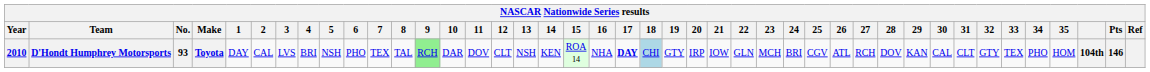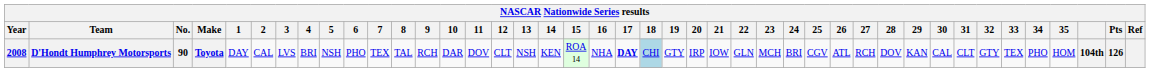 <table class="wikitable" style="text-align:center; font-size:75%">
 <tr>
 <th colspan=42><a href='#'>NASCAR</a> <a href='#'>Nationwide Series</a> results</th>
 </tr>
 <tr>
 <th>Year</th>
 <th>Team</th>
 <th>No.</th>
 <th>Make</th>
 <th>1</th>
 <th>2</th>
 <th>3</th>
 <th>4</th>
 <th>5</th>
 <th>6</th>
 <th>7</th>
 <th>8</th>
 <th>9</th>
 <th>10</th>
 <th>11</th>
 <th>12</th>
 <th>13</th>
 <th>14</th>
 <th>15</th>
 <th>16</th>
 <th>17</th>
 <th>18</th>
 <th>19</th>
 <th>20</th>
 <th>21</th>
 <th>22</th>
 <th>23</th>
 <th>24</th>
 <th>25</th>
 <th>26</th>
 <th>27</th>
 <th>28</th>
 <th>29</th>
 <th>30</th>
 <th>31</th>
 <th>32</th>
 <th>33</th>
 <th>34</th>
 <th>35</th>
 <th></th>
 <th>Pts</th>
 <th>Ref</th>
 </tr>
 <tr>
-<th><a href='#'>2010</a></th>
+<th><a href='#'>2008</a></th>
 <th><a href='#'>D'Hondt Humphrey Motorsports</a></th>
-<th>93</th>
+<th>90</th>
 <th><a href='#'>Toyota</a></th>
 <td><a href='#'>DAY</a></td>
 <td><a href='#'>CAL</a></td>
 <td><a href='#'>LVS</a></td>
 <td><a href='#'>BRI</a></td>
 <td><a href='#'>NSH</a></td>
 <td><a href='#'>PHO</a></td>
 <td><a href='#'>TEX</a></td>
 <td><a href='#'>TAL</a></td>
-<td style="background: lightgreen;"><a href='#'>RCH</a></td>
+<td><a href='#'>RCH</a></td>
 <td><a href='#'>DAR</a></td>
 <td><a href='#'>DOV</a></td>
 <td><a href='#'>CLT</a></td>
 <td><a href='#'>NSH</a></td>
 <td><a href='#'>KEN</a></td>
 <td style="background:#DFFFDF;"><a href='#'>ROA</a><br><small>14</small></td>
 <td><a href='#'>NHA</a></td>
 <td><strong><a href='#'>DAY</a></strong></td>
 <td style="background: lightblue;"><a href='#'>CHI</a></td>
 <td><a href='#'>GTY</a></td>
 <td><a href='#'>IRP</a></td>
 <td><a href='#'>IOW</a></td>
 <td><a href='#'>GLN</a></td>
 <td><a href='#'>MCH</a></td>
 <td><a href='#'>BRI</a></td>
 <td><a href='#'>CGV</a></td>
 <td><a href='#'>ATL</a></td>
 <td><a href='#'>RCH</a></td>
 <td><a href='#'>DOV</a></td>
 <td><a href='#'>KAN</a></td>
 <td><a href='#'>CAL</a></td>
 <td><a href='#'>CLT</a></td>
 <td><a href='#'>GTY</a></td>
 <td><a href='#'>TEX</a></td>
 <td><a href='#'>PHO</a></td>
 <td><a href='#'>HOM</a></td>
 <th>104th</th>
-<th>146</th>
+<th>126</th>
 <th></th>
 </tr>
 </table>
